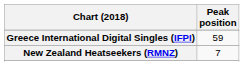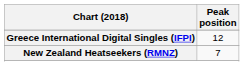 <table class="wikitable sortable plainrowheaders" style="text-align:center">
 <tr>
 <th scope="col">Chart (2018)</th>
 <th scope="col">Peak<br>position</th>
 </tr>
 <tr>
 </tr>
 <tr>
 </tr>
 <tr>
 </tr>
 <tr>
 </tr>
 <tr>
 <th scope="row">Greece International Digital Singles (<a href='#'>IFPI</a>)</th>
-<td>59</td>
+<td>12</td>
 </tr>
 <tr>
 </tr>
 <tr>
 <th scope="row">New Zealand Heatseekers (<a href='#'>RMNZ</a>)</th>
 <td>7</td>
 </tr>
 <tr>
 </tr>
 <tr>
 </tr>
 <tr>
 </tr>
 <tr>
 </tr>
 <tr>
 </tr>
 </table>
